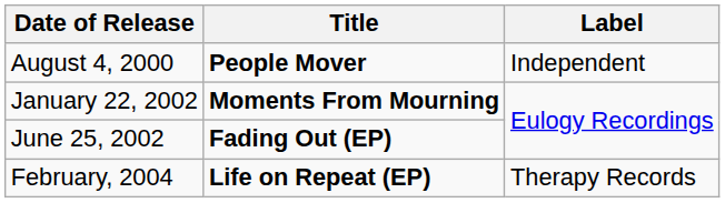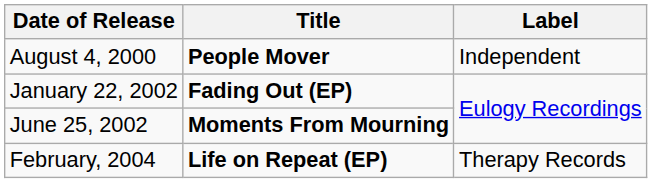 <table class="wikitable">
 <tr>
 <th>Date of Release</th>
 <th>Title</th>
 <th>Label</th>
 </tr>
 <tr>
 <td>August 4, 2000</td>
 <td><strong>People Mover</strong></td>
 <td>Independent</td>
 </tr>
 <tr>
 <td>January 22, 2002</td>
-<td><strong>Moments From Mourning </strong></td>
+<td><strong>Fading Out (EP)</strong></td>
 <td rowspan="2"><a href='#'>Eulogy Recordings</a></td>
 </tr>
 <tr>
 <td>June 25, 2002</td>
-<td><strong>Fading Out (EP)</strong></td>
+<td><strong>Moments From Mourning </strong></td>
 </tr>
 <tr>
 <td>February, 2004</td>
 <td><strong>Life on Repeat (EP) </strong></td>
 <td>Therapy Records</td>
 </tr>
 </table>
